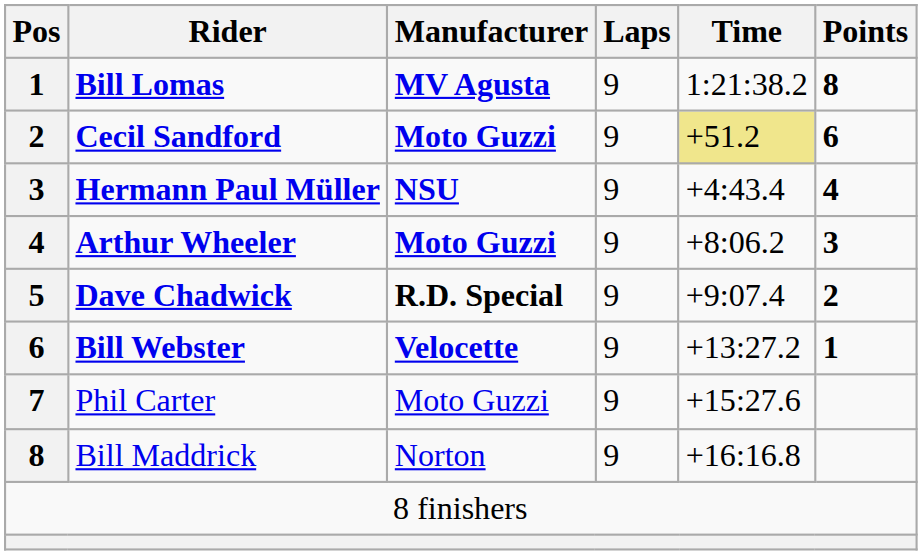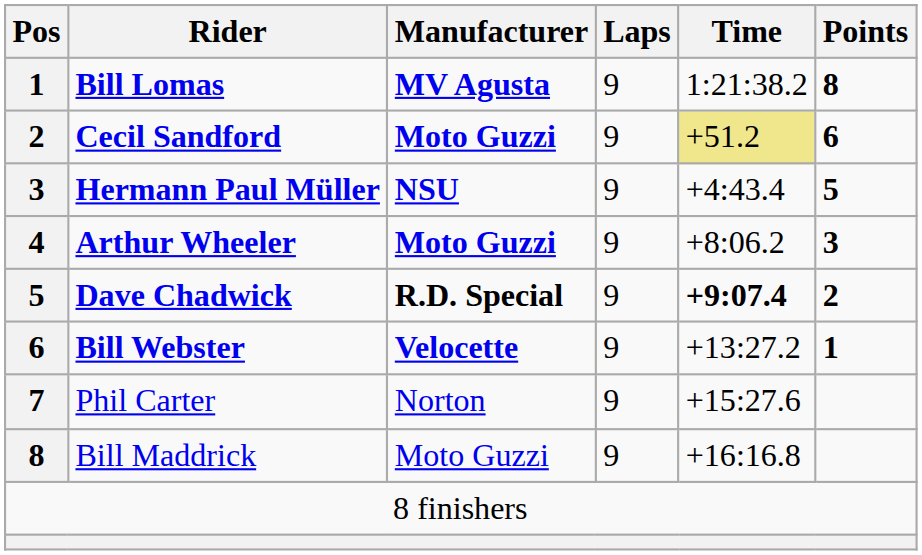 <table class="wikitable" style="font-size: 95%;">
 <tr>
 <th>Pos</th>
 <th>Rider</th>
 <th>Manufacturer</th>
 <th>Laps</th>
 <th>Time</th>
 <th>Points</th>
 </tr>
 <tr>
 <th>1</th>
 <td> <strong><a href='#'>Bill Lomas</a></strong></td>
 <td><strong><a href='#'>MV Agusta</a></strong></td>
 <td>9</td>
 <td>1:21:38.2</td>
 <td><strong>8</strong></td>
 </tr>
 <tr>
 <th>2</th>
 <td> <strong><a href='#'>Cecil Sandford</a></strong></td>
 <td><strong><a href='#'>Moto Guzzi</a></strong></td>
 <td>9</td>
 <td style="background: khaki;">+51.2</td>
 <td><strong>6</strong></td>
 </tr>
 <tr>
 <th>3</th>
 <td> <strong><a href='#'>Hermann Paul Müller</a></strong></td>
 <td><strong><a href='#'>NSU</a></strong></td>
 <td>9</td>
 <td>+4:43.4</td>
-<td><strong>4</strong></td>
+<td><strong>5</strong></td>
 </tr>
 <tr>
 <th>4</th>
 <td> <strong><a href='#'>Arthur Wheeler</a></strong></td>
 <td><strong><a href='#'>Moto Guzzi</a></strong></td>
 <td>9</td>
 <td>+8:06.2</td>
 <td><strong>3</strong></td>
 </tr>
 <tr>
 <th>5</th>
 <td> <strong><a href='#'>Dave Chadwick</a></strong></td>
 <td><strong>R.D. Special</strong></td>
 <td>9</td>
-<td>+9:07.4</td>
+<td><strong>+9:07.4</strong></td>
 <td><strong>2</strong></td>
 </tr>
 <tr>
 <th>6</th>
 <td> <strong><a href='#'>Bill Webster</a></strong></td>
 <td><strong><a href='#'>Velocette</a></strong></td>
 <td>9</td>
 <td>+13:27.2</td>
 <td><strong>1</strong></td>
 </tr>
 <tr>
 <th>7</th>
 <td> <a href='#'>Phil Carter</a></td>
-<td><a href='#'>Moto Guzzi</a></td>
+<td><a href='#'>Norton</a></td>
 <td>9</td>
 <td>+15:27.6</td>
 <td></td>
 </tr>
 <tr>
 <th>8</th>
 <td> <a href='#'>Bill Maddrick</a></td>
-<td><a href='#'>Norton</a></td>
+<td><a href='#'>Moto Guzzi</a></td>
 <td>9</td>
 <td>+16:16.8</td>
 <td></td>
 </tr>
 <tr>
 <td colspan=6 align=center>8 finishers</td>
 </tr>
 <tr>
 <th colspan=6></th>
 </tr>
 </table>
